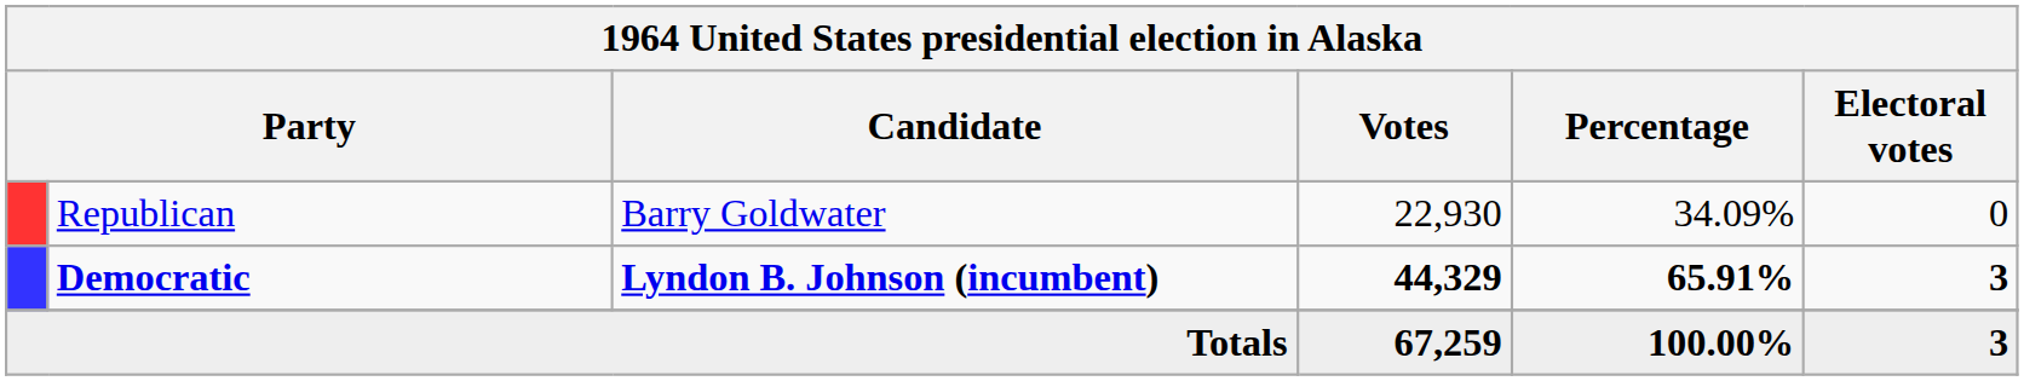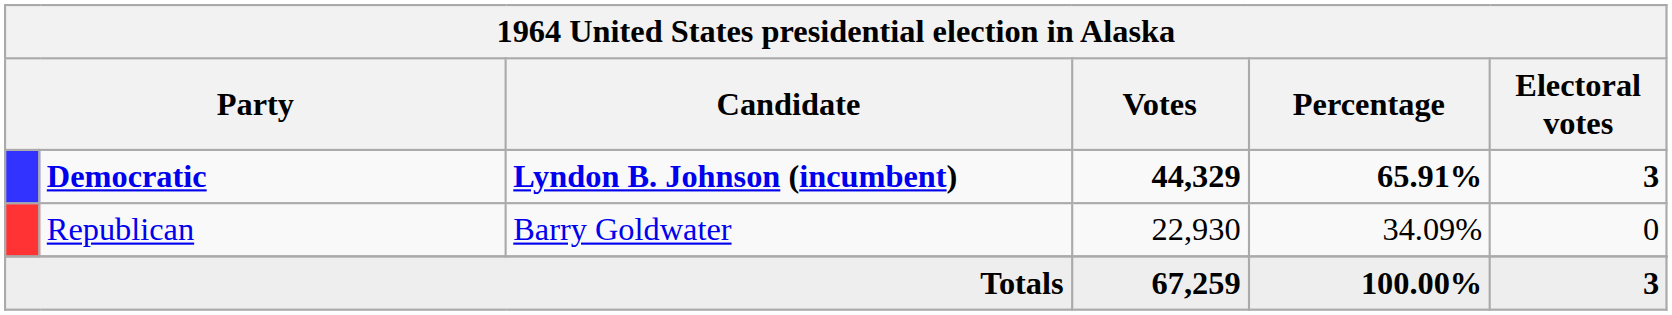 <table class="wikitable" style="font-size: 95%;">
 <tr>
 <th colspan="6">1964 United States presidential election in Alaska</th>
 </tr>
 <tr>
 <th colspan="2" style="width: 15em">Party</th>
 <th style="width: 17em">Candidate</th>
 <th style="width: 5em">Votes</th>
 <th style="width: 7em">Percentage</th>
 <th style="width: 5em">Electoral votes</th>
 </tr>
 <tr>
+<th style="background-color:#3333FF; width: 3px"></th>
+<td style="width: 130px"><strong><a href='#'>Democratic</a></strong></td>
+<td><strong><a href='#'>Lyndon B. Johnson</a></strong> <strong>(<a href='#'>incumbent</a>)</strong></td>
+<td align="right"><strong>44,329</strong></td>
+<td align="right"><strong>65.91%</strong></td>
+<td align="right"><strong>3</strong></td>
+</tr>
+<tr>
 <th style="background-color:#FF3333; width: 3px"></th>
 <td style="width: 130px"><a href='#'>Republican</a></td>
 <td><a href='#'>Barry Goldwater</a></td>
 <td align="right">22,930</td>
 <td align="right">34.09%</td>
 <td align="right">0</td>
-</tr>
-<tr>
-<th style="background-color:#3333FF; width: 3px"></th>
-<td style="width: 130px"><strong><a href='#'>Democratic</a></strong></td>
-<td><strong><a href='#'>Lyndon B. Johnson</a></strong> <strong>(<a href='#'>incumbent</a>)</strong></td>
-<td align="right"><strong>44,329</strong></td>
-<td align="right"><strong>65.91%</strong></td>
-<td align="right"><strong>3</strong></td>
 </tr>
 <tr>
 </tr>
 <tr bgcolor="#EEEEEE">
 <td colspan="3" align="right"><strong>Totals</strong></td>
 <td align="right"><strong>67,259</strong></td>
 <td align="right"><strong>100.00%</strong></td>
 <td align="right"><strong>3</strong></td>
 </tr>
 </table>
